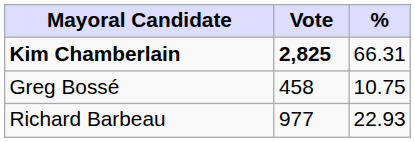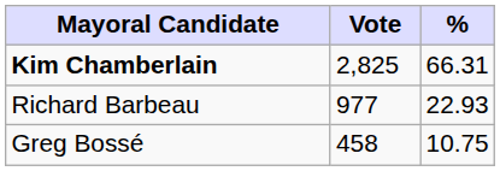 <table class="wikitable">
 <tr>
 <th style="background:#ddf; width:200px;">Mayoral Candidate</th>
 <th style="background:#ddf; width:50px;">Vote</th>
 <th style="background:#ddf; width:30px;">%</th>
 </tr>
 <tr>
 <td><strong>Kim Chamberlain</strong></td>
-<td><strong>2,825</strong></td>
+<td>2,825</td>
 <td>66.31</td>
+</tr>
+<tr>
+<td>Richard Barbeau</td>
+<td>977</td>
+<td>22.93</td>
 </tr>
 <tr>
 <td>Greg Bossé</td>
 <td>458</td>
 <td>10.75</td>
 </tr>
-<tr>
-<td>Richard Barbeau</td>
-<td>977</td>
-<td>22.93</td>
-</tr>
 </table>
